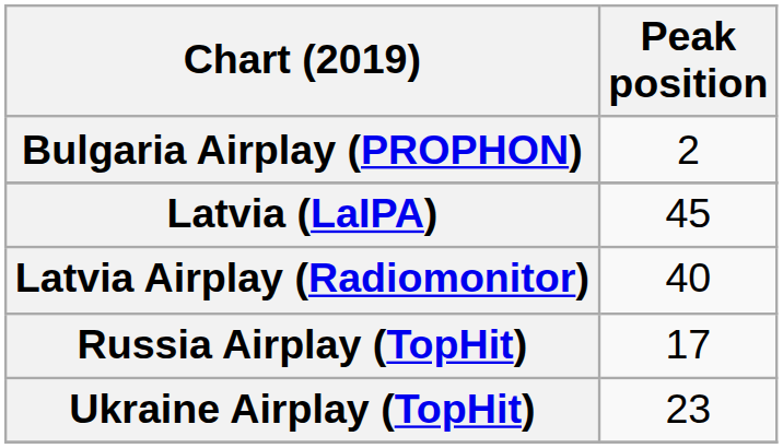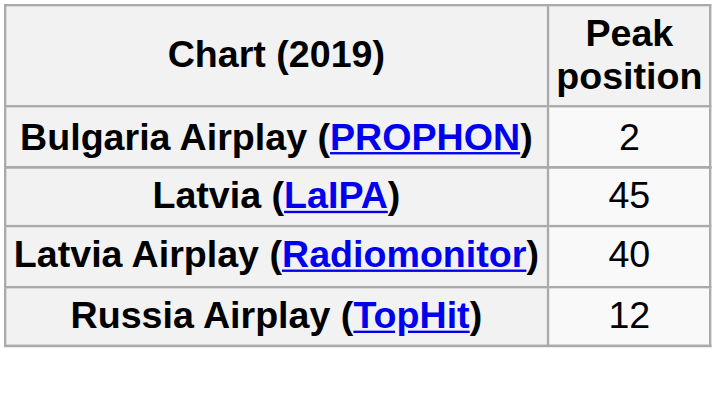 <table class="wikitable sortable plainrowheaders" style="text-align:center">
 <tr>
 <th scope="col">Chart (2019)</th>
 <th scope="col">Peak<br>position</th>
 </tr>
 <tr>
 <th scope="row">Bulgaria Airplay (<a href='#'>PROPHON</a>)</th>
 <td>2</td>
 </tr>
 <tr>
 </tr>
 <tr>
 <th scope="row">Latvia (<a href='#'>LaIPA</a>)</th>
 <td>45</td>
 </tr>
 <tr>
 <th scope="row">Latvia Airplay (<a href='#'>Radiomonitor</a>)</th>
 <td>40</td>
 </tr>
 <tr>
 <th scope="row">Russia Airplay (<a href='#'>TopHit</a>)</th>
-<td>17</td>
-</tr>
-<tr>
-<th scope="row">Ukraine Airplay (<a href='#'>TopHit</a>)</th>
-<td>23</td>
+<td>12</td>
 </tr>
 <tr>
 </tr>
 </table>
